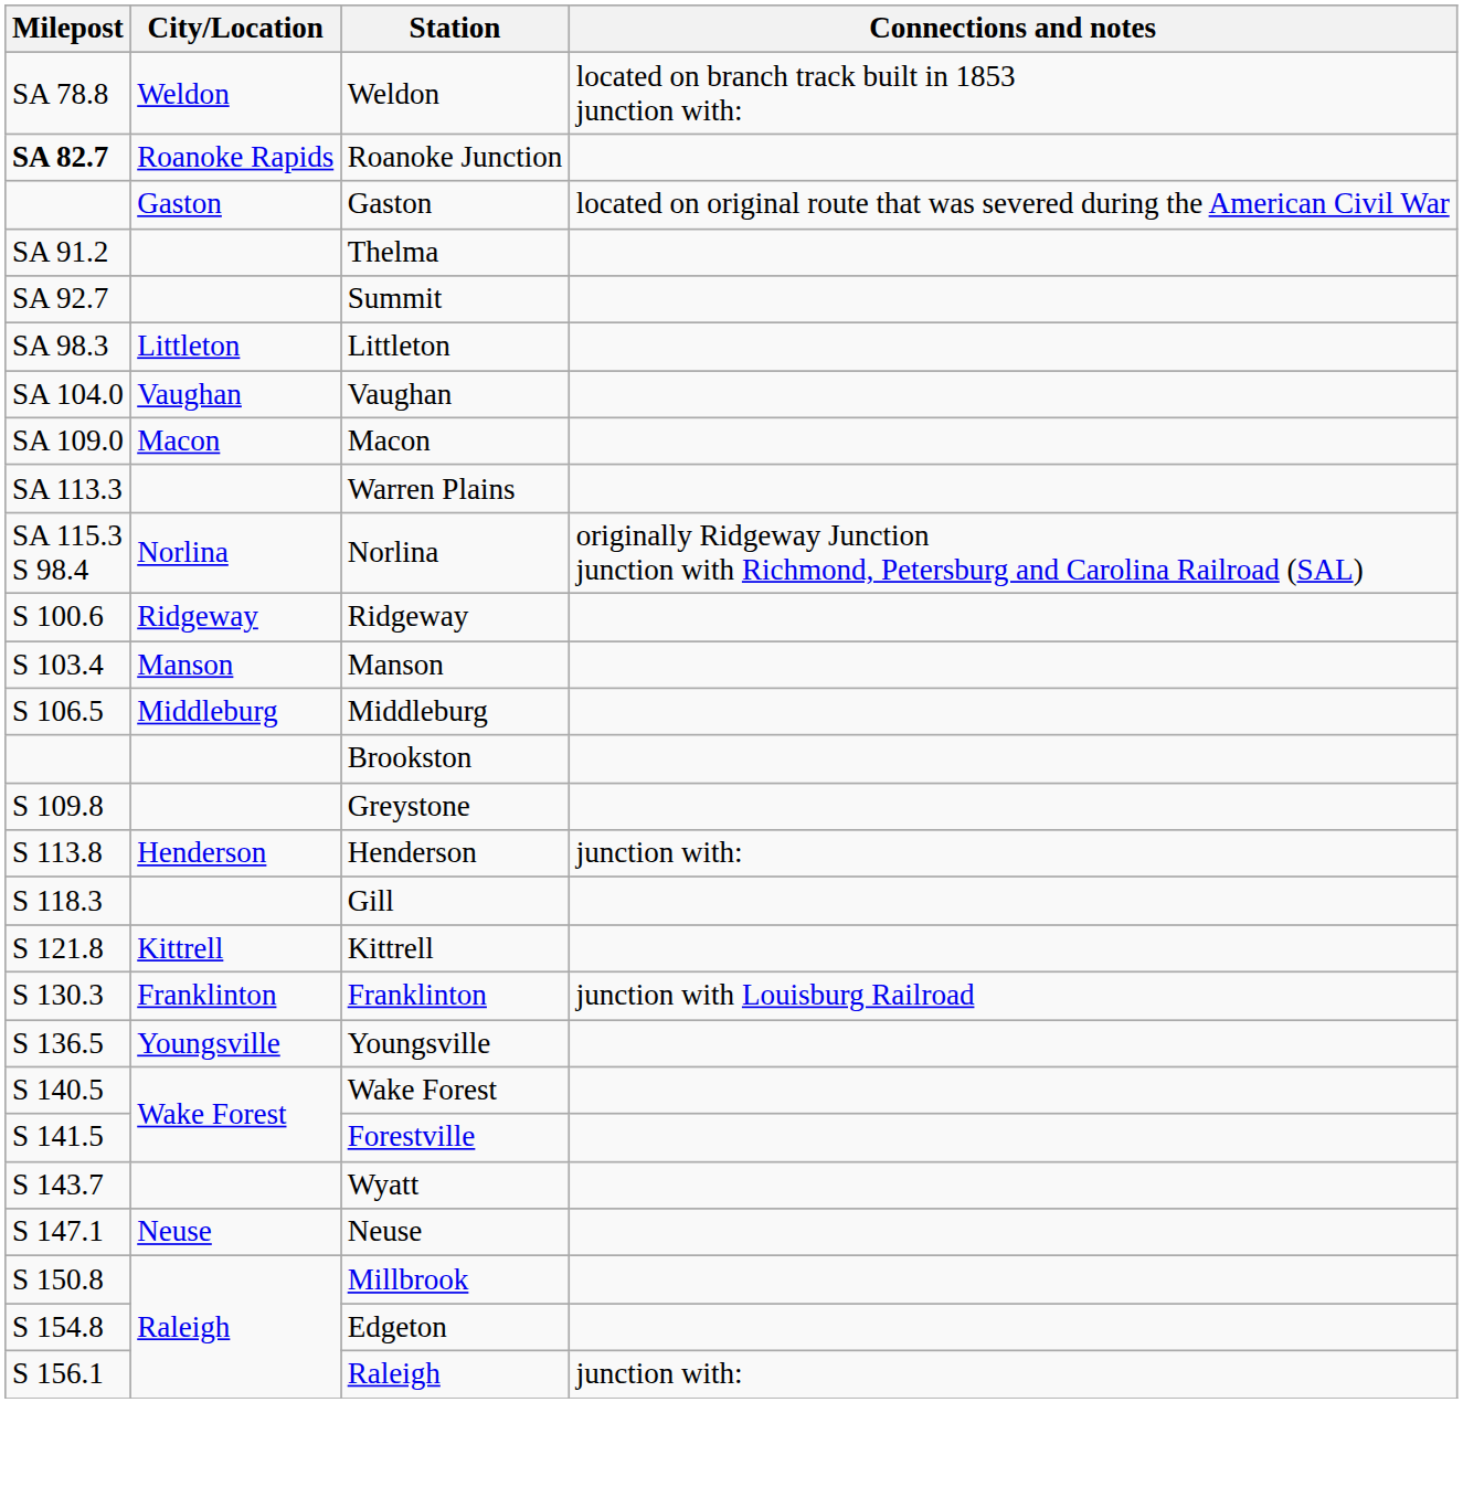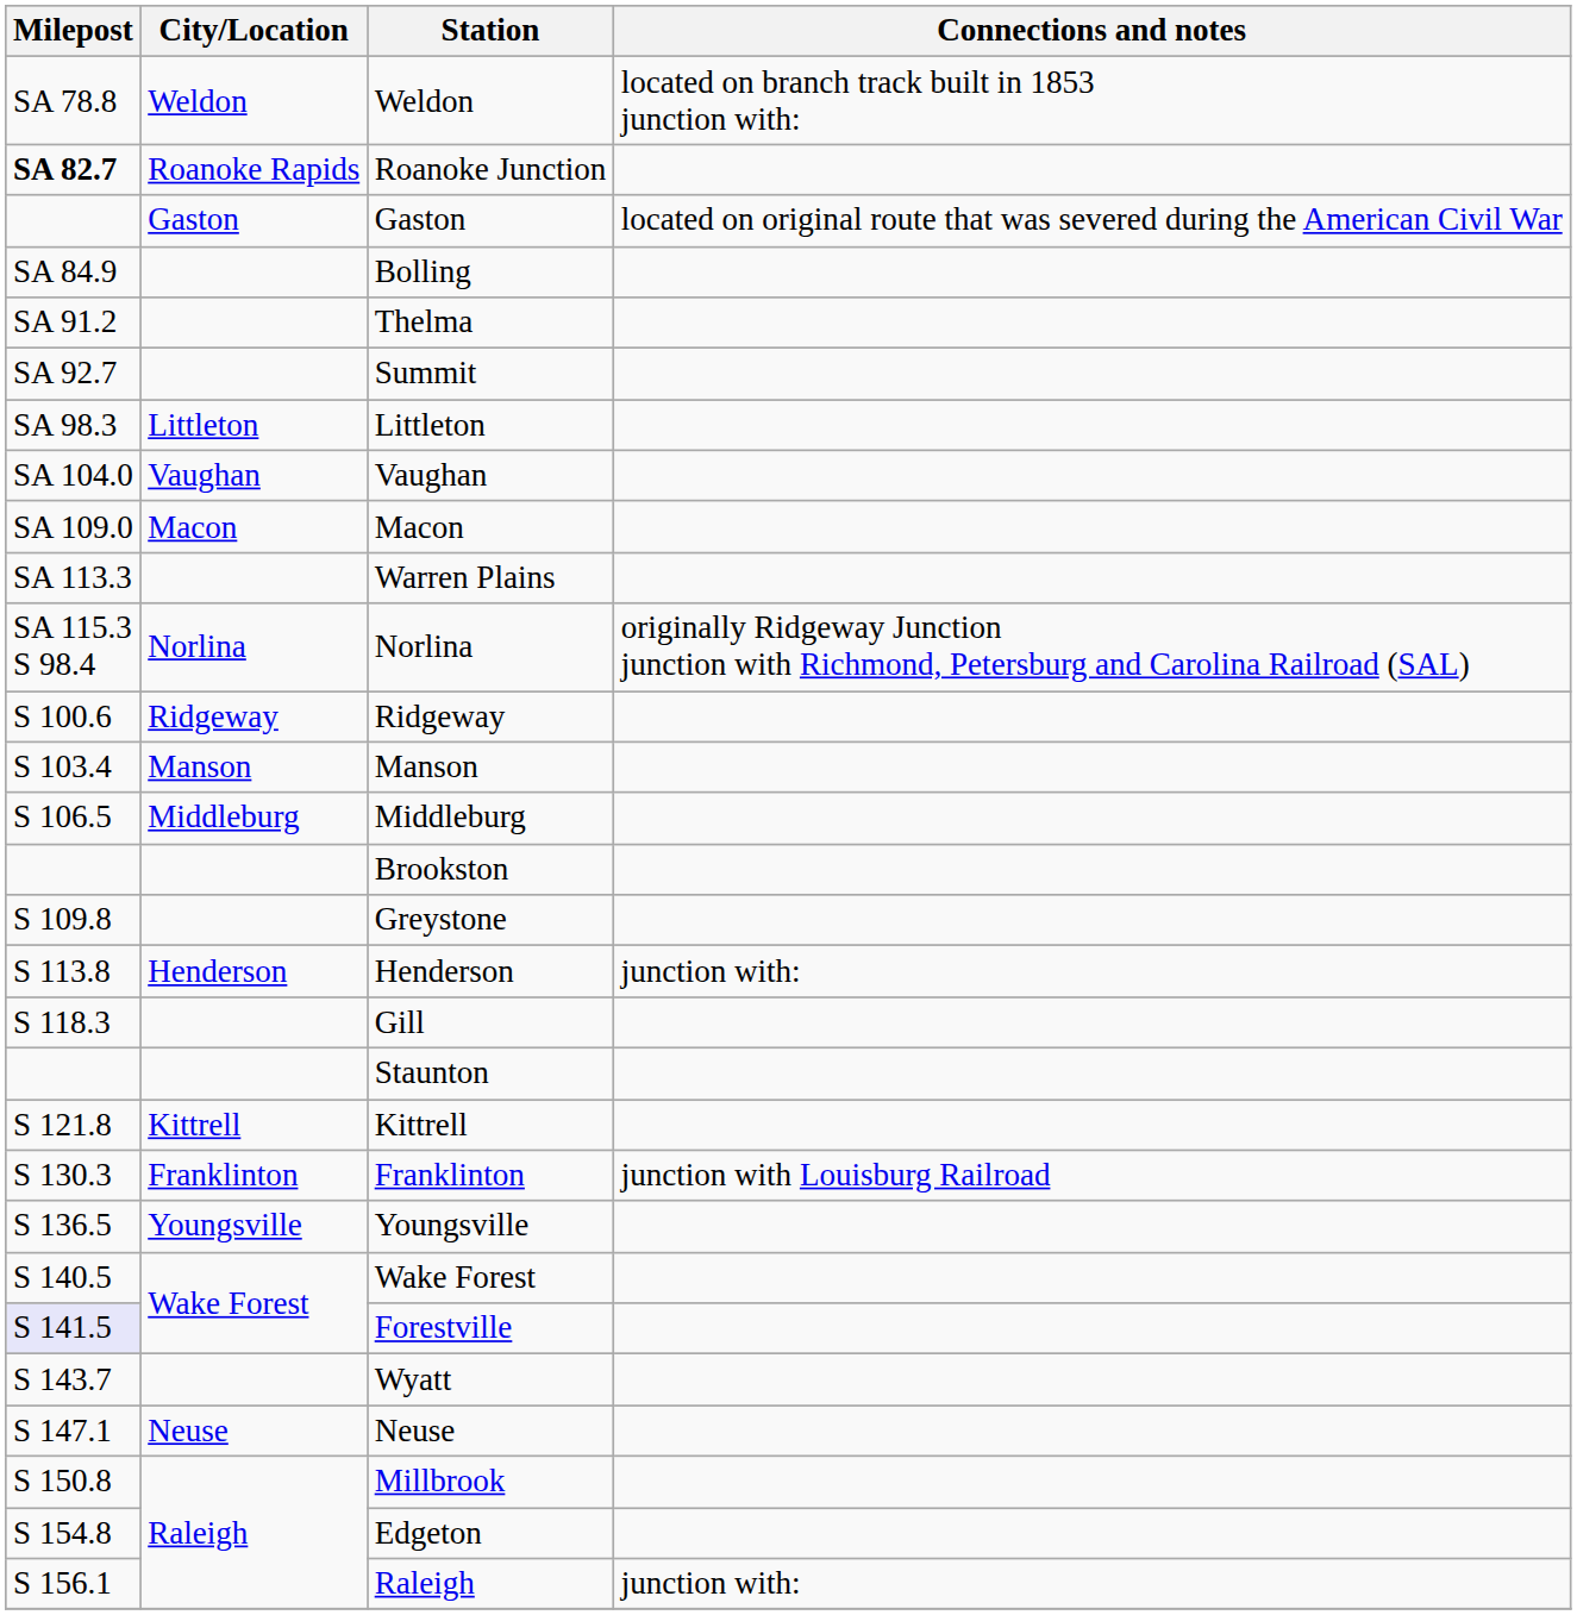 <table class="wikitable">
 <tr>
 <th>Milepost</th>
 <th>City/Location</th>
 <th>Station</th>
 <th>Connections and notes</th>
 </tr>
 <tr>
 <td>SA 78.8</td>
 <td><a href='#'>Weldon</a></td>
 <td>Weldon</td>
 <td>located on branch track built in 1853<br>junction with:</td>
 </tr>
 <tr>
 <td><strong>SA 82.7</strong></td>
 <td><a href='#'>Roanoke Rapids</a></td>
 <td>Roanoke Junction</td>
 <td></td>
 </tr>
 <tr>
 <td></td>
 <td><a href='#'>Gaston</a></td>
 <td>Gaston</td>
 <td>located on original route that was severed during the <a href='#'>American Civil War</a></td>
+</tr>
+<tr>
+<td>SA 84.9</td>
+<td></td>
+<td>Bolling</td>
+<td></td>
 </tr>
 <tr>
 <td>SA 91.2</td>
 <td></td>
 <td>Thelma</td>
 <td></td>
 </tr>
 <tr>
 <td>SA 92.7</td>
 <td></td>
 <td>Summit</td>
 <td></td>
 </tr>
 <tr>
 <td>SA 98.3</td>
 <td><a href='#'>Littleton</a></td>
 <td>Littleton</td>
 <td></td>
 </tr>
 <tr>
 <td>SA 104.0</td>
 <td><a href='#'>Vaughan</a></td>
 <td>Vaughan</td>
 <td></td>
 </tr>
 <tr>
 <td>SA 109.0</td>
 <td><a href='#'>Macon</a></td>
 <td>Macon</td>
 <td></td>
 </tr>
 <tr>
 <td>SA 113.3</td>
 <td></td>
 <td>Warren Plains</td>
 <td></td>
 </tr>
 <tr>
 <td>SA 115.3<br>S 98.4</td>
 <td><a href='#'>Norlina</a></td>
 <td>Norlina</td>
 <td>originally Ridgeway Junction<br>junction with <a href='#'>Richmond, Petersburg and Carolina Railroad</a> (<a href='#'>SAL</a>)</td>
 </tr>
 <tr>
 <td>S 100.6</td>
 <td><a href='#'>Ridgeway</a></td>
 <td>Ridgeway</td>
 <td></td>
 </tr>
 <tr>
 <td>S 103.4</td>
 <td><a href='#'>Manson</a></td>
 <td>Manson</td>
 <td></td>
 </tr>
 <tr>
 <td>S 106.5</td>
 <td><a href='#'>Middleburg</a></td>
 <td>Middleburg</td>
 <td></td>
 </tr>
 <tr>
 <td></td>
 <td></td>
 <td>Brookston</td>
 <td></td>
 </tr>
 <tr>
 <td>S 109.8</td>
 <td></td>
 <td>Greystone</td>
 <td></td>
 </tr>
 <tr>
 <td>S 113.8</td>
 <td><a href='#'>Henderson</a></td>
 <td>Henderson</td>
 <td>junction with:</td>
 </tr>
 <tr>
 <td>S 118.3</td>
 <td></td>
 <td>Gill</td>
 <td></td>
 </tr>
 <tr>
+<td></td>
+<td></td>
+<td>Staunton</td>
+<td></td>
+</tr>
+<tr>
 <td>S 121.8</td>
 <td><a href='#'>Kittrell</a></td>
 <td>Kittrell</td>
 <td></td>
 </tr>
 <tr>
 <td>S 130.3</td>
 <td><a href='#'>Franklinton</a></td>
 <td><a href='#'>Franklinton</a></td>
 <td>junction with <a href='#'>Louisburg Railroad</a></td>
 </tr>
 <tr>
 <td>S 136.5</td>
 <td><a href='#'>Youngsville</a></td>
 <td>Youngsville</td>
 <td></td>
 </tr>
 <tr>
 <td>S 140.5</td>
 <td ! rowspan="2"><a href='#'>Wake Forest</a></td>
 <td>Wake Forest</td>
 <td></td>
 </tr>
 <tr>
-<td>S 141.5</td>
+<td style="background: lavender;">S 141.5</td>
 <td><a href='#'>Forestville</a></td>
 <td></td>
 </tr>
 <tr>
 <td>S 143.7</td>
 <td></td>
 <td>Wyatt</td>
 <td></td>
 </tr>
 <tr>
 <td>S 147.1</td>
 <td><a href='#'>Neuse</a></td>
 <td>Neuse</td>
 <td></td>
 </tr>
 <tr>
 <td>S 150.8</td>
 <td ! rowspan="3"><a href='#'>Raleigh</a></td>
 <td><a href='#'>Millbrook</a></td>
 <td></td>
 </tr>
 <tr>
 <td>S 154.8</td>
 <td>Edgeton</td>
 <td></td>
 </tr>
 <tr>
 <td>S 156.1</td>
 <td><a href='#'>Raleigh</a></td>
 <td>junction with:</td>
 </tr>
 <tr>
 </tr>
 </table>
